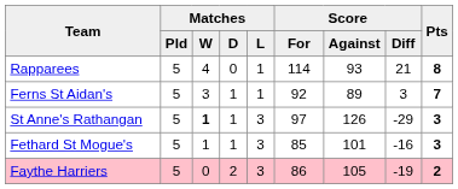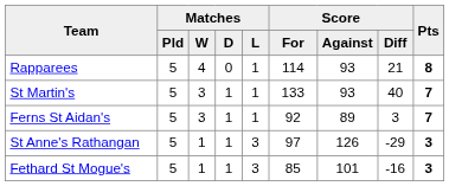 <table style=border-collapse:collapse border=1 cellspacing=0 cellpadding=5>
 <tr align=center bgcolor=#efefef>
 <th rowspan=2 width=165>Team</th>
 <th colspan=4>Matches</th>
 <th colspan=3>Score</th>
 <th rowspan=2width=20>Pts</th>
 </tr>
 <tr align=center bgcolor=#efefef>
 <th width=20>Pld</th>
 <th width=20>W</th>
 <th width=20>D</th>
 <th width=20>L</th>
 <th width=45>For</th>
 <th width=45>Against</th>
 <th width=30>Diff</th>
 </tr>
 <tr align=center>
 <td style="text-align:left;"><a href='#'>Rapparees</a></td>
 <td>5</td>
 <td>4</td>
 <td>0</td>
 <td>1</td>
 <td>114</td>
 <td>93</td>
 <td>21</td>
 <td><strong>8</strong></td>
 </tr>
 <tr align=center>
+<td style="text-align:left;"><a href='#'>St Martin's</a></td>
+<td>5</td>
+<td>3</td>
+<td>1</td>
+<td>1</td>
+<td>133</td>
+<td>93</td>
+<td>40</td>
+<td><strong>7</strong></td>
+</tr>
+<tr align=center>
 <td style="text-align:left;"><a href='#'>Ferns St Aidan's</a></td>
 <td>5</td>
 <td>3</td>
 <td>1</td>
 <td>1</td>
 <td>92</td>
 <td>89</td>
 <td>3</td>
 <td><strong>7</strong></td>
 </tr>
 <tr align=center>
 <td style="text-align:left;"><a href='#'>St Anne's Rathangan</a></td>
 <td>5</td>
-<td><strong>1</strong></td>
+<td>1</td>
 <td>1</td>
 <td>3</td>
 <td>97</td>
 <td>126</td>
 <td>-29</td>
 <td><strong>3</strong></td>
 </tr>
 <tr align=center>
 <td style="text-align:left;"><a href='#'>Fethard St Mogue's</a></td>
 <td>5</td>
 <td>1</td>
 <td>1</td>
 <td>3</td>
 <td>85</td>
 <td>101</td>
 <td>-16</td>
 <td><strong>3</strong></td>
 </tr>
-<tr align=center style="background:#FFC0CB;">
-<td style="text-align:left;"><a href='#'>Faythe Harriers</a></td>
-<td>5</td>
-<td>0</td>
-<td>2</td>
-<td>3</td>
-<td>86</td>
-<td>105</td>
-<td>-19</td>
-<td><strong>2</strong></td>
-</tr>
 </table>
